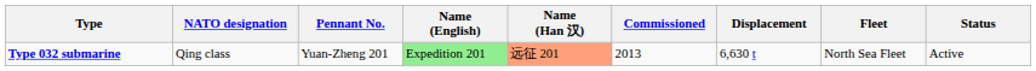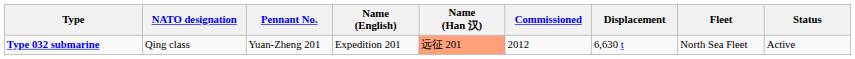 <table class="wikitable sortable"  style="margin:auto; width:100%;">
 <tr>
 <th style="text-align:center; width:16%;">Type</th>
 <th style="text-align:center; width:12%;"><a href='#'>NATO designation</a></th>
 <th style="text-align:center; width:10%;"><a href='#'>Pennant No.</a></th>
 <th style="text-align:center; width:10%;">Name<br>(English)</th>
 <th style="text-align:center; width:10%;">Name<br>(Han 汉)</th>
 <th style="text-align:center; width:10%;"><a href='#'>Commissioned</a></th>
 <th style="text-align:center; width:10%;">Displacement</th>
 <th style="text-align:center; width:10%;">Fleet</th>
 <th style="text-align:center; width:10%;">Status</th>
 </tr>
 <tr>
 <td><strong><a href='#'>Type 032 submarine</a></strong></td>
 <td>Qing class</td>
 <td>Yuan-Zheng 201</td>
-<td style="background: lightgreen;">Expedition 201</td>
+<td>Expedition 201</td>
 <td style="background: lightsalmon;">远征 201</td>
-<td>2013</td>
+<td>2012</td>
 <td>6,630 <a href='#'>t</a></td>
 <td>North Sea Fleet</td>
 <td><span>Active</span></td>
 </tr>
 </table>
